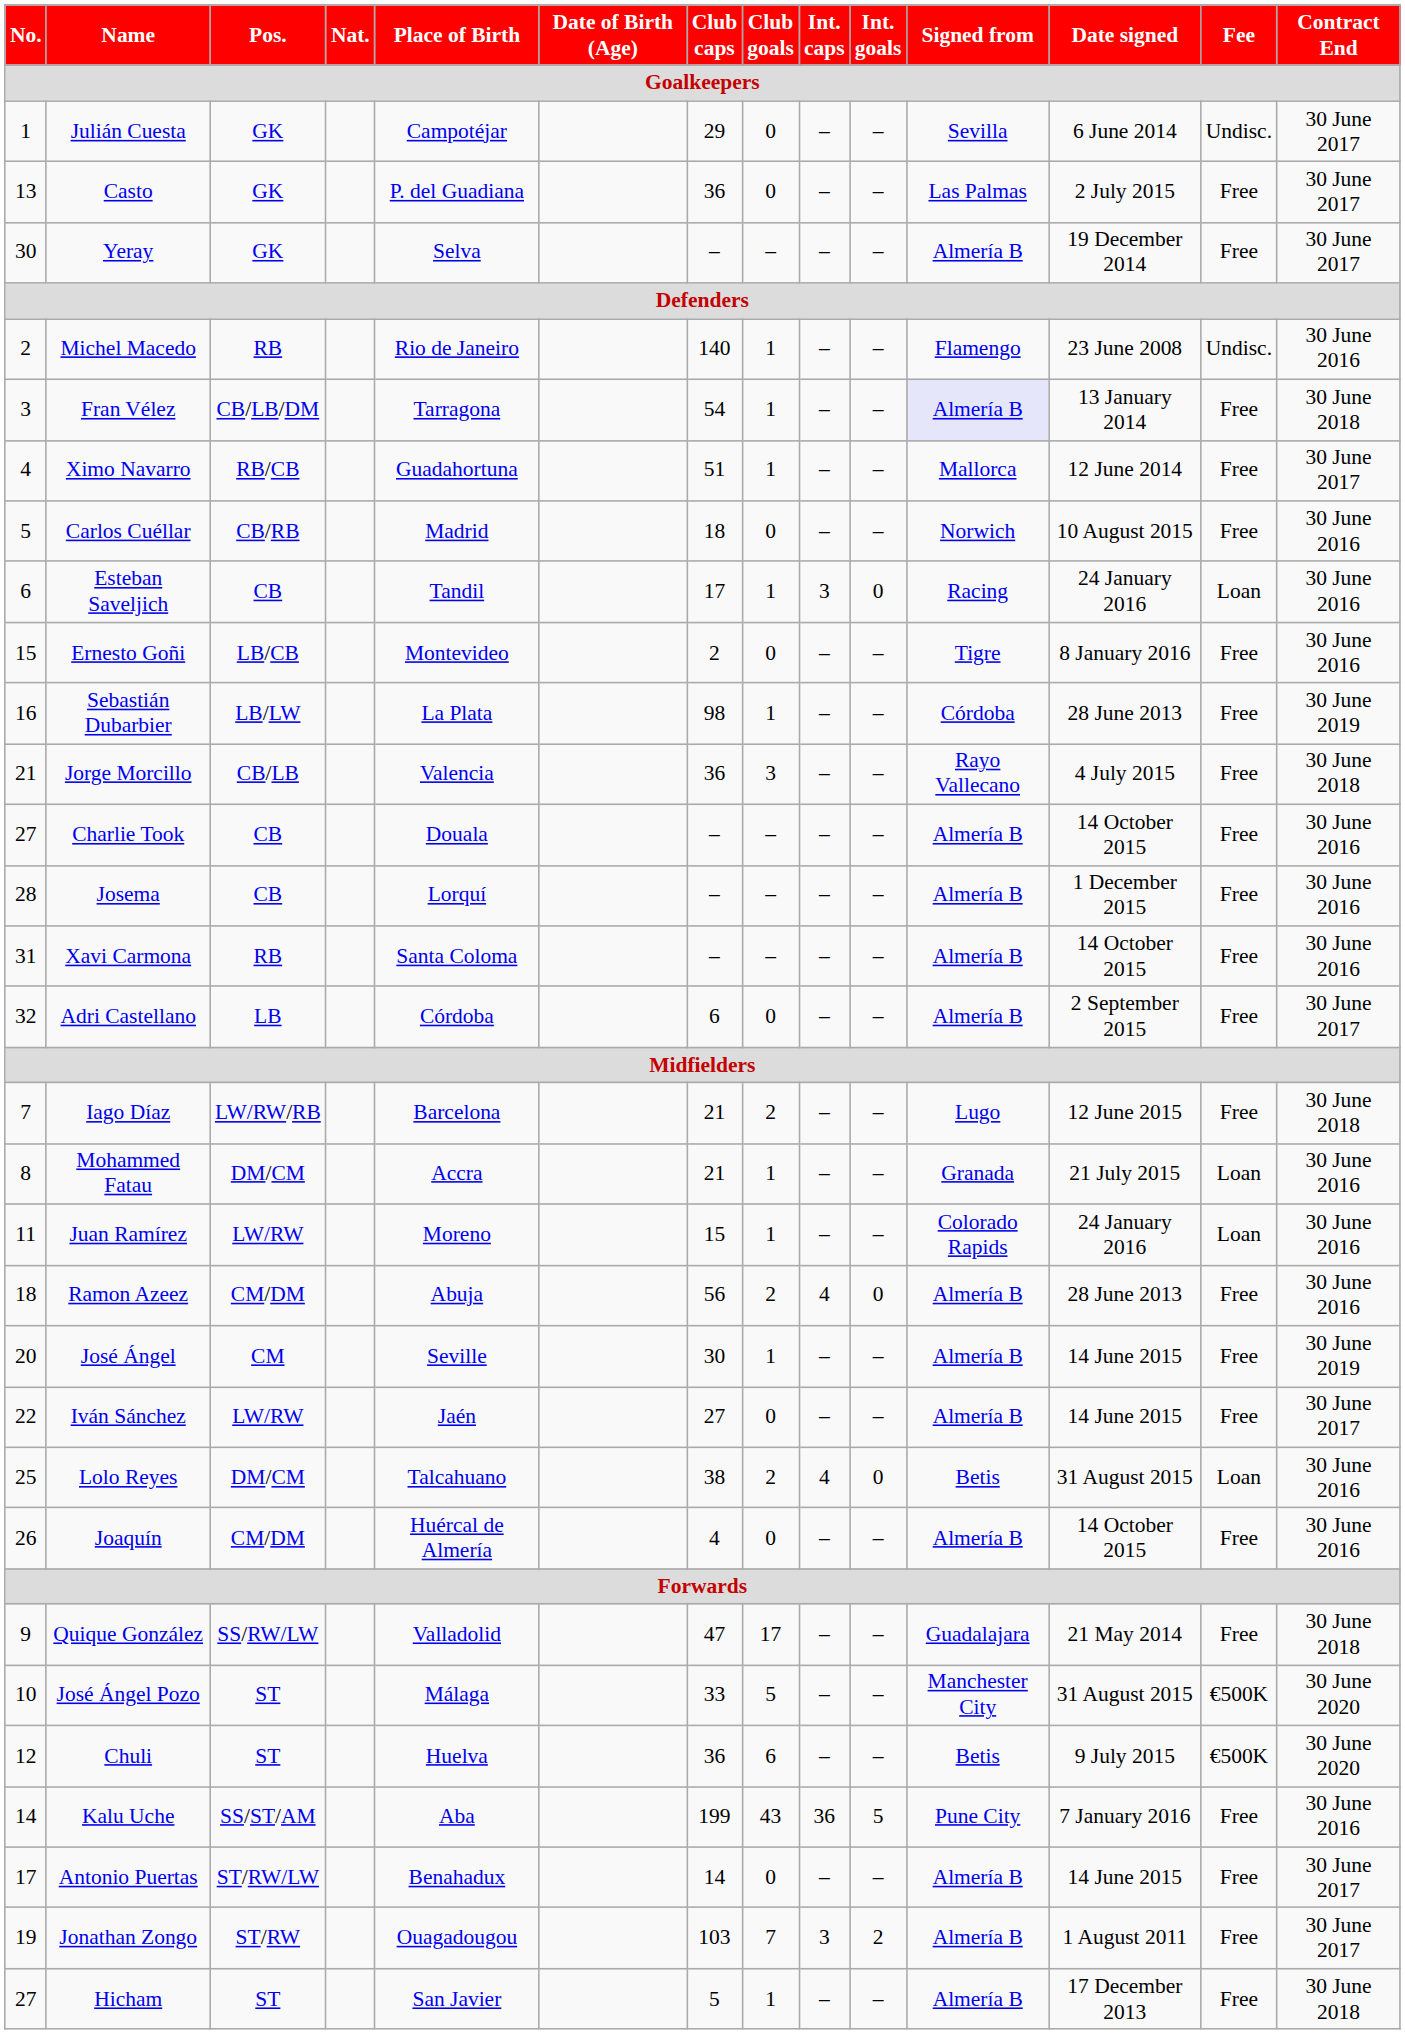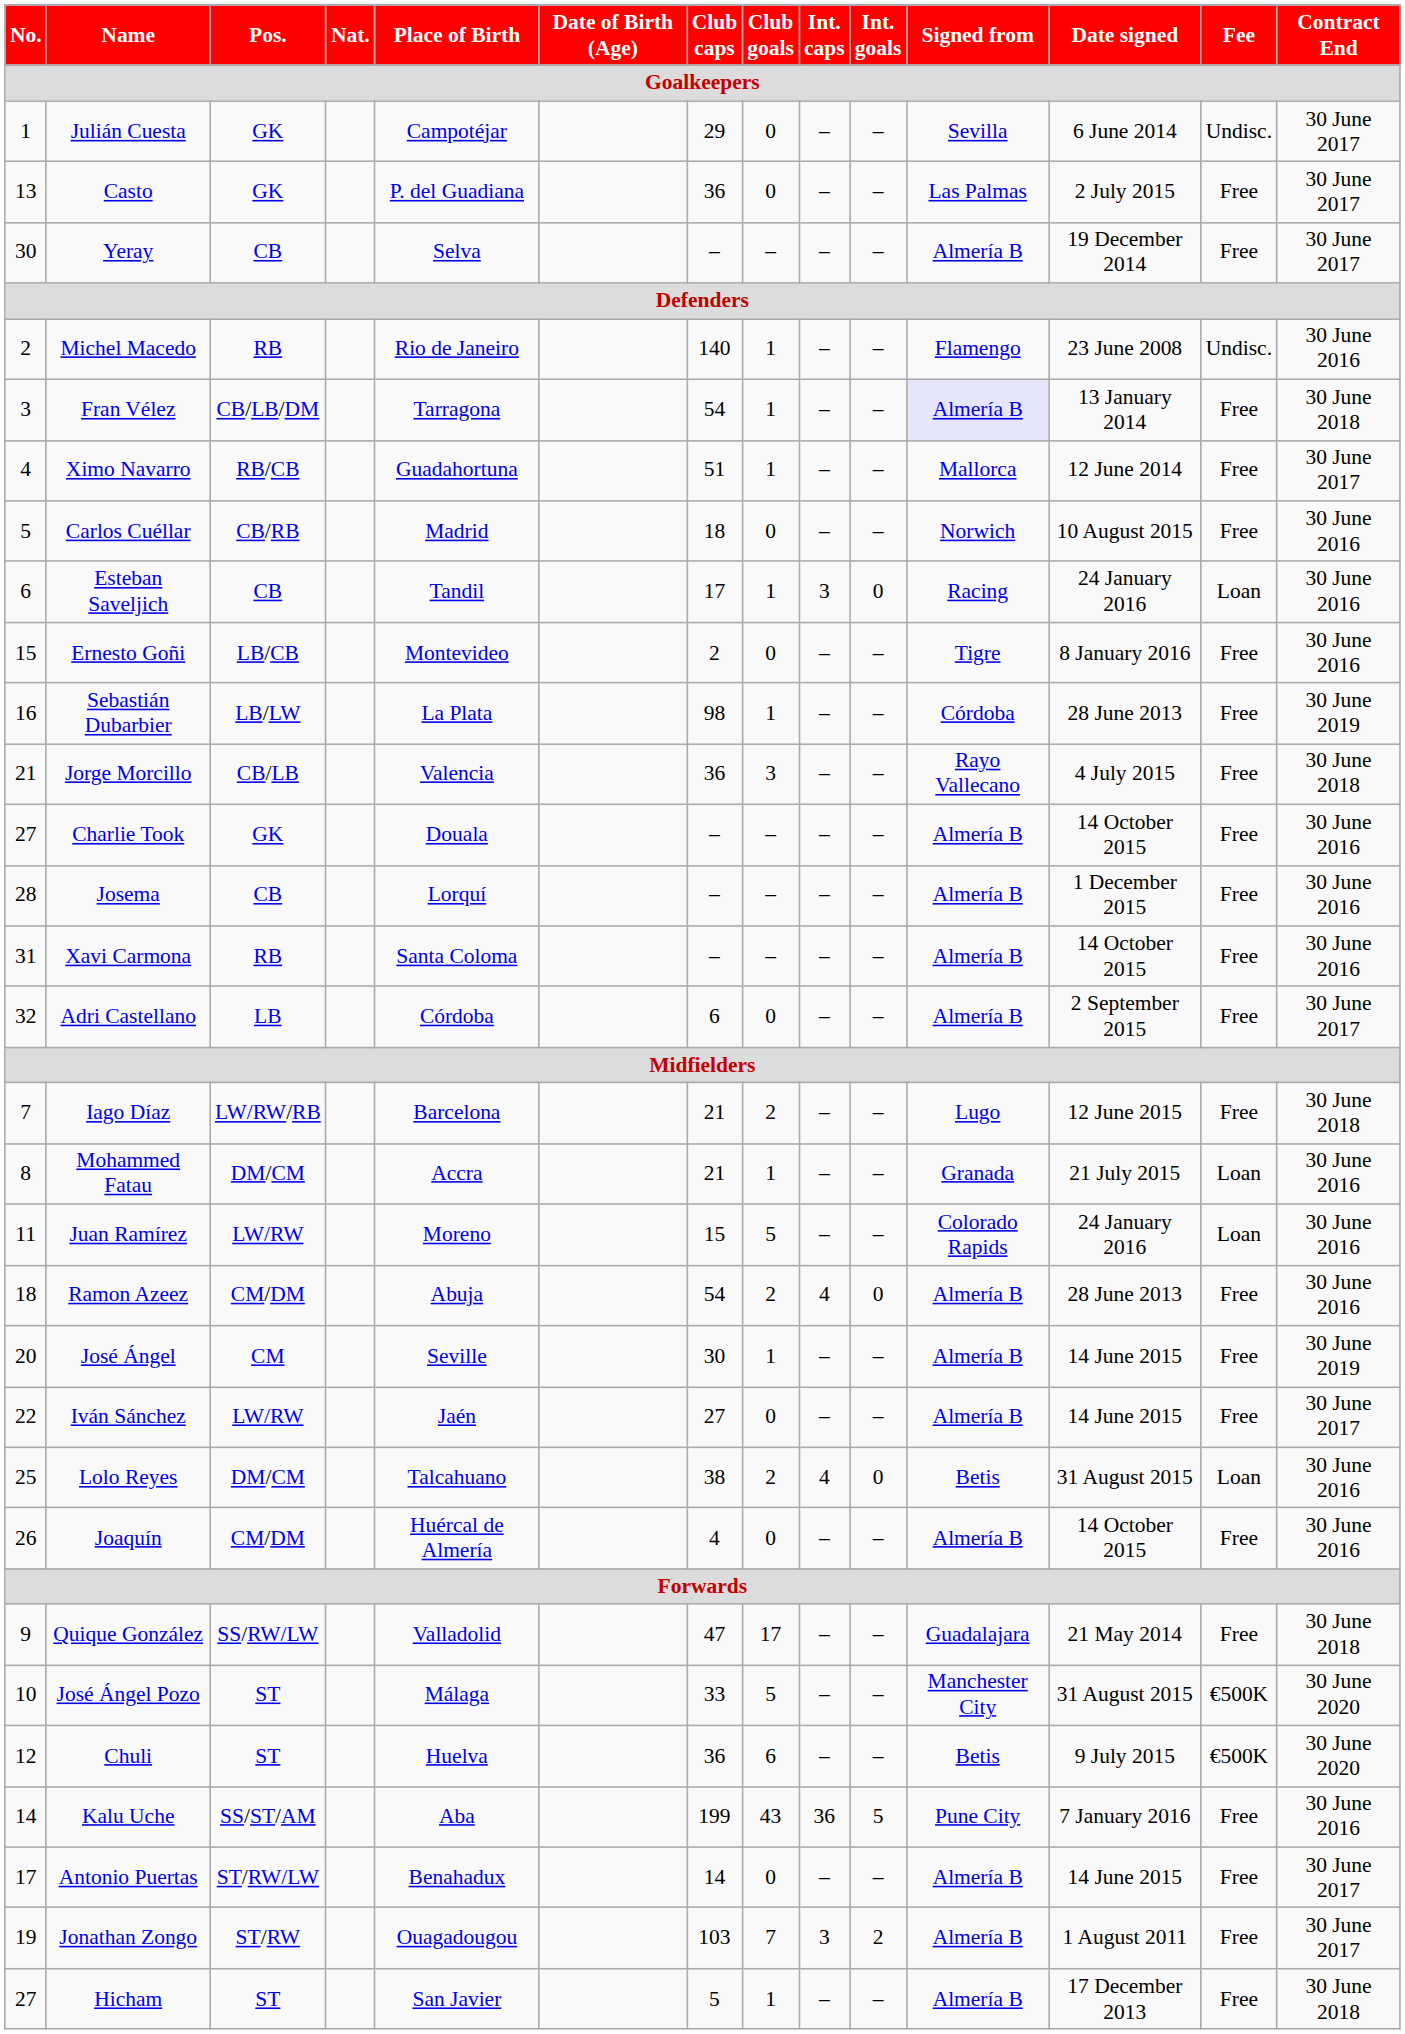 <table class="wikitable" style="text-align:center; font-size:85%; width:100%;">
 <tr>
 <th style="background:#FF0000; color:#FFFFFF; text-align:center;">No.</th>
 <th style="background:#FF0000; color:#FFFFFF; text-align:center;">Name</th>
 <th style="background:#FF0000; color:#FFFFFF; text-align:center;">Pos.</th>
 <th style="background:#FF0000; color:#FFFFFF; text-align:center;">Nat.</th>
 <th style="background:#FF0000; color:#FFFFFF; text-align:center;">Place of Birth</th>
 <th style="background:#FF0000; color:#FFFFFF; text-align:center;">Date of Birth (Age)</th>
 <th style="background:#FF0000; color:#FFFFFF; text-align:center;">Club<br>caps</th>
 <th style="background:#FF0000; color:#FFFFFF; text-align:center;">Club<br>goals</th>
 <th style="background:#FF0000; color:#FFFFFF; text-align:center;">Int.<br>caps</th>
 <th style="background:#FF0000; color:#FFFFFF; text-align:center;">Int.<br>goals</th>
 <th style="background:#FF0000; color:#FFFFFF; text-align:center;">Signed from</th>
 <th style="background:#FF0000; color:#FFFFFF; text-align:center;">Date signed</th>
 <th style="background:#FF0000; color:#FFFFFF; text-align:center;">Fee</th>
 <th style="background:#FF0000; color:#FFFFFF; text-align:center;">Contract End</th>
 </tr>
 <tr>
 <th colspan="14" style="background:#dcdcdc; color:#C40000; text-align:center;">Goalkeepers</th>
 </tr>
 <tr>
 <td>1</td>
 <td><a href='#'>Julián Cuesta</a></td>
 <td><a href='#'>GK</a></td>
 <td> </td>
 <td><a href='#'>Campotéjar</a></td>
 <td></td>
 <td>29</td>
 <td>0</td>
 <td>–</td>
 <td>–</td>
 <td><a href='#'>Sevilla</a></td>
 <td>6 June 2014</td>
 <td>Undisc.</td>
 <td>30 June 2017</td>
 </tr>
 <tr>
 <td>13</td>
 <td><a href='#'>Casto</a></td>
 <td><a href='#'>GK</a></td>
 <td> </td>
 <td><a href='#'>P. del Guadiana</a></td>
 <td></td>
 <td>36</td>
 <td>0</td>
 <td>–</td>
 <td>–</td>
 <td><a href='#'>Las Palmas</a></td>
 <td>2 July 2015</td>
 <td>Free</td>
 <td>30 June 2017</td>
 </tr>
 <tr>
 <td>30</td>
 <td><a href='#'>Yeray</a></td>
-<td><a href='#'>GK</a></td>
+<td><a href='#'>CB</a></td>
 <td> </td>
 <td><a href='#'>Selva</a></td>
 <td></td>
 <td>–</td>
 <td>–</td>
 <td>–</td>
 <td>–</td>
 <td><a href='#'>Almería B</a></td>
 <td>19 December 2014</td>
 <td>Free</td>
 <td>30 June 2017</td>
 </tr>
 <tr>
 <th colspan="14" style="background:#dcdcdc; color:#C40000; text-align:center;">Defenders</th>
 </tr>
 <tr>
 <td>2</td>
 <td><a href='#'>Michel Macedo</a></td>
 <td><a href='#'>RB</a></td>
 <td></td>
 <td><a href='#'>Rio de Janeiro</a> </td>
 <td></td>
 <td>140</td>
 <td>1</td>
 <td>–</td>
 <td>–</td>
 <td><a href='#'>Flamengo</a> </td>
 <td>23 June 2008</td>
 <td>Undisc.</td>
 <td>30 June 2016</td>
 </tr>
 <tr>
 <td>3</td>
 <td><a href='#'>Fran Vélez</a></td>
 <td><a href='#'>CB</a>/<a href='#'>LB</a>/<a href='#'>DM</a></td>
 <td> </td>
 <td><a href='#'>Tarragona</a></td>
 <td></td>
 <td>54</td>
 <td>1</td>
 <td>–</td>
 <td>–</td>
 <td style="background: lavender;"><a href='#'>Almería B</a></td>
 <td>13 January 2014</td>
 <td>Free</td>
 <td>30 June 2018</td>
 </tr>
 <tr>
 <td>4</td>
 <td><a href='#'>Ximo Navarro</a></td>
 <td><a href='#'>RB</a>/<a href='#'>CB</a></td>
 <td> </td>
 <td><a href='#'>Guadahortuna</a></td>
 <td></td>
 <td>51</td>
 <td>1</td>
 <td>–</td>
 <td>–</td>
 <td><a href='#'>Mallorca</a></td>
 <td>12 June 2014</td>
 <td>Free</td>
 <td>30 June 2017</td>
 </tr>
 <tr>
 <td>5</td>
 <td><a href='#'>Carlos Cuéllar</a></td>
 <td><a href='#'>CB</a>/<a href='#'>RB</a></td>
 <td> </td>
 <td><a href='#'>Madrid</a></td>
 <td></td>
 <td>18</td>
 <td>0</td>
 <td>–</td>
 <td>–</td>
 <td><a href='#'>Norwich</a> </td>
 <td>10 August 2015</td>
 <td>Free</td>
 <td>30 June 2016</td>
 </tr>
 <tr>
 <td>6</td>
 <td><a href='#'>Esteban Saveljich</a></td>
 <td><a href='#'>CB</a></td>
 <td></td>
 <td><a href='#'>Tandil</a> </td>
 <td></td>
 <td>17</td>
 <td>1</td>
 <td>3</td>
 <td>0</td>
 <td><a href='#'>Racing</a> </td>
 <td>24 January 2016</td>
 <td>Loan</td>
 <td>30 June 2016</td>
 </tr>
 <tr>
 <td>15</td>
 <td><a href='#'>Ernesto Goñi</a></td>
 <td><a href='#'>LB</a>/<a href='#'>CB</a></td>
 <td></td>
 <td><a href='#'>Montevideo</a></td>
 <td></td>
 <td>2</td>
 <td>0</td>
 <td>–</td>
 <td>–</td>
 <td><a href='#'>Tigre</a> </td>
 <td>8 January 2016</td>
 <td>Free</td>
 <td>30 June 2016</td>
 </tr>
 <tr>
 <td>16</td>
 <td><a href='#'>Sebastián Dubarbier</a></td>
 <td><a href='#'>LB</a>/<a href='#'>LW</a></td>
 <td></td>
 <td><a href='#'>La Plata</a> </td>
 <td></td>
 <td>98</td>
 <td>1</td>
 <td>–</td>
 <td>–</td>
 <td><a href='#'>Córdoba</a></td>
 <td>28 June 2013</td>
 <td>Free</td>
 <td>30 June 2019</td>
 </tr>
 <tr>
 <td>21</td>
 <td><a href='#'>Jorge Morcillo</a></td>
 <td><a href='#'>CB</a>/<a href='#'>LB</a></td>
 <td> </td>
 <td><a href='#'>Valencia</a></td>
 <td></td>
 <td>36</td>
 <td>3</td>
 <td>–</td>
 <td>–</td>
 <td><a href='#'>Rayo Vallecano</a></td>
 <td>4 July 2015</td>
 <td>Free</td>
 <td>30 June 2018</td>
 </tr>
 <tr>
 <td>27</td>
 <td><a href='#'>Charlie Took</a></td>
-<td><a href='#'>CB</a></td>
+<td><a href='#'>GK</a></td>
 <td></td>
 <td><a href='#'>Douala</a></td>
 <td></td>
 <td>–</td>
 <td>–</td>
 <td>–</td>
 <td>–</td>
 <td><a href='#'>Almería B</a></td>
 <td>14 October 2015</td>
 <td>Free</td>
 <td>30 June 2016</td>
 </tr>
 <tr>
 <td>28</td>
 <td><a href='#'>Josema</a></td>
 <td><a href='#'>CB</a></td>
 <td> </td>
 <td><a href='#'>Lorquí</a></td>
 <td></td>
 <td>–</td>
 <td>–</td>
 <td>–</td>
 <td>–</td>
 <td><a href='#'>Almería B</a></td>
 <td>1 December 2015</td>
 <td>Free</td>
 <td>30 June 2016</td>
 </tr>
 <tr>
 <td>31</td>
 <td><a href='#'>Xavi Carmona</a></td>
 <td><a href='#'>RB</a></td>
 <td> </td>
 <td><a href='#'>Santa Coloma</a></td>
 <td></td>
 <td>–</td>
 <td>–</td>
 <td>–</td>
 <td>–</td>
 <td><a href='#'>Almería B</a></td>
 <td>14 October 2015</td>
 <td>Free</td>
 <td>30 June 2016</td>
 </tr>
 <tr>
 <td>32</td>
 <td><a href='#'>Adri Castellano</a></td>
 <td><a href='#'>LB</a></td>
 <td> </td>
 <td><a href='#'>Córdoba</a></td>
 <td></td>
 <td>6</td>
 <td>0</td>
 <td>–</td>
 <td>–</td>
 <td><a href='#'>Almería B</a></td>
 <td>2 September 2015</td>
 <td>Free</td>
 <td>30 June 2017<br></td>
 </tr>
 <tr>
 <th colspan="14" style="background:#dcdcdc; color:#C40000; text-align:center;">Midfielders</th>
 </tr>
 <tr>
 <td>7</td>
 <td><a href='#'>Iago Díaz</a></td>
 <td><a href='#'>LW/RW</a>/<a href='#'>RB</a></td>
 <td> </td>
 <td><a href='#'>Barcelona</a></td>
 <td></td>
 <td>21</td>
 <td>2</td>
 <td>–</td>
 <td>–</td>
 <td><a href='#'>Lugo</a></td>
 <td>12 June 2015</td>
 <td>Free</td>
 <td>30 June 2018</td>
 </tr>
 <tr>
 <td>8</td>
 <td><a href='#'>Mohammed Fatau</a></td>
 <td><a href='#'>DM</a>/<a href='#'>CM</a></td>
 <td></td>
 <td><a href='#'>Accra</a></td>
 <td></td>
 <td>21</td>
 <td>1</td>
 <td>–</td>
 <td>–</td>
 <td><a href='#'>Granada</a></td>
 <td>21 July 2015</td>
 <td>Loan</td>
 <td>30 June 2016</td>
 </tr>
 <tr>
 <td>11</td>
 <td><a href='#'>Juan Ramírez</a></td>
 <td><a href='#'>LW/RW</a></td>
 <td></td>
 <td><a href='#'>Moreno</a></td>
 <td></td>
 <td>15</td>
-<td>1</td>
+<td>5</td>
 <td>–</td>
 <td>–</td>
 <td><a href='#'>Colorado Rapids</a> </td>
 <td>24 January 2016</td>
 <td>Loan</td>
 <td>30 June 2016</td>
 </tr>
 <tr>
 <td>18</td>
 <td><a href='#'>Ramon Azeez</a></td>
 <td><a href='#'>CM</a>/<a href='#'>DM</a></td>
 <td></td>
 <td><a href='#'>Abuja</a></td>
 <td></td>
-<td>56</td>
+<td>54</td>
 <td>2</td>
 <td>4</td>
 <td>0</td>
 <td><a href='#'>Almería B</a></td>
 <td>28 June 2013</td>
 <td>Free</td>
 <td>30 June 2016</td>
 </tr>
 <tr>
 <td>20</td>
 <td><a href='#'>José Ángel</a></td>
 <td><a href='#'>CM</a></td>
 <td> </td>
 <td><a href='#'>Seville</a></td>
 <td></td>
 <td>30</td>
 <td>1</td>
 <td>–</td>
 <td>–</td>
 <td><a href='#'>Almería B</a></td>
 <td>14 June 2015</td>
 <td>Free</td>
 <td>30 June 2019</td>
 </tr>
 <tr>
 <td>22</td>
 <td><a href='#'>Iván Sánchez</a></td>
 <td><a href='#'>LW/RW</a></td>
 <td> </td>
 <td><a href='#'>Jaén</a></td>
 <td></td>
 <td>27</td>
 <td>0</td>
 <td>–</td>
 <td>–</td>
 <td><a href='#'>Almería B</a></td>
 <td>14 June 2015</td>
 <td>Free</td>
 <td>30 June 2017</td>
 </tr>
 <tr>
 <td>25</td>
 <td><a href='#'>Lolo Reyes</a></td>
 <td><a href='#'>DM</a>/<a href='#'>CM</a></td>
 <td></td>
 <td><a href='#'>Talcahuano</a></td>
 <td></td>
 <td>38</td>
 <td>2</td>
 <td>4</td>
 <td>0</td>
 <td><a href='#'>Betis</a></td>
 <td>31 August 2015</td>
 <td>Loan</td>
 <td>30 June 2016</td>
 </tr>
 <tr>
 <td>26</td>
 <td><a href='#'>Joaquín</a></td>
 <td><a href='#'>CM</a>/<a href='#'>DM</a></td>
 <td> </td>
 <td><a href='#'>Huércal de Almería</a></td>
 <td></td>
 <td>4</td>
 <td>0</td>
 <td>–</td>
 <td>–</td>
 <td><a href='#'>Almería B</a></td>
 <td>14 October 2015</td>
 <td>Free</td>
 <td>30 June 2016</td>
 </tr>
 <tr>
 <th colspan="14" style="background:#dcdcdc; color:#C40000; text-align=center;">Forwards</th>
 </tr>
 <tr>
 <td>9</td>
 <td><a href='#'>Quique González</a></td>
 <td><a href='#'>SS</a>/<a href='#'>RW/LW</a></td>
 <td> </td>
 <td><a href='#'>Valladolid</a></td>
 <td></td>
 <td>47</td>
 <td>17</td>
 <td>–</td>
 <td>–</td>
 <td><a href='#'>Guadalajara</a></td>
 <td>21 May 2014</td>
 <td>Free</td>
 <td>30 June 2018</td>
 </tr>
 <tr>
 <td>10</td>
 <td><a href='#'>José Ángel Pozo</a></td>
 <td><a href='#'>ST</a></td>
 <td> </td>
 <td><a href='#'>Málaga</a></td>
 <td></td>
 <td>33</td>
 <td>5</td>
 <td>–</td>
 <td>–</td>
 <td><a href='#'>Manchester City</a> </td>
 <td>31 August 2015</td>
 <td>€500K</td>
 <td>30 June 2020</td>
 </tr>
 <tr>
 <td>12</td>
 <td><a href='#'>Chuli</a></td>
 <td><a href='#'>ST</a></td>
 <td> </td>
 <td><a href='#'>Huelva</a></td>
 <td></td>
 <td>36</td>
 <td>6</td>
 <td>–</td>
 <td>–</td>
 <td><a href='#'>Betis</a></td>
 <td>9 July 2015</td>
 <td>€500K</td>
 <td>30 June 2020</td>
 </tr>
 <tr>
 <td>14</td>
 <td><a href='#'>Kalu Uche</a></td>
 <td><a href='#'>SS</a>/<a href='#'>ST</a>/<a href='#'>AM</a></td>
 <td></td>
 <td><a href='#'>Aba</a></td>
 <td></td>
 <td>199</td>
 <td>43</td>
 <td>36</td>
 <td>5</td>
 <td><a href='#'>Pune City</a> </td>
 <td>7 January 2016</td>
 <td>Free</td>
 <td>30 June 2016</td>
 </tr>
 <tr>
 <td>17</td>
 <td><a href='#'>Antonio Puertas</a></td>
 <td><a href='#'>ST</a>/<a href='#'>RW/LW</a></td>
 <td> </td>
 <td><a href='#'>Benahadux</a></td>
 <td></td>
 <td>14</td>
 <td>0</td>
 <td>–</td>
 <td>–</td>
 <td><a href='#'>Almería B</a></td>
 <td>14 June 2015</td>
 <td>Free</td>
 <td>30 June 2017</td>
 </tr>
 <tr>
 <td>19</td>
 <td><a href='#'>Jonathan Zongo</a></td>
 <td><a href='#'>ST</a>/<a href='#'>RW</a></td>
 <td></td>
 <td><a href='#'>Ouagadougou</a></td>
 <td></td>
 <td>103</td>
 <td>7</td>
 <td>3</td>
 <td>2</td>
 <td><a href='#'>Almería B</a></td>
 <td>1 August 2011</td>
 <td>Free</td>
 <td>30 June 2017</td>
 </tr>
 <tr>
 <td>27</td>
 <td><a href='#'>Hicham</a></td>
 <td><a href='#'>ST</a></td>
 <td></td>
 <td><a href='#'>San Javier</a> </td>
 <td></td>
 <td>5</td>
 <td>1</td>
 <td>–</td>
 <td>–</td>
 <td><a href='#'>Almería B</a></td>
 <td>17 December 2013</td>
 <td>Free</td>
 <td>30 June 2018</td>
 </tr>
 </table>
